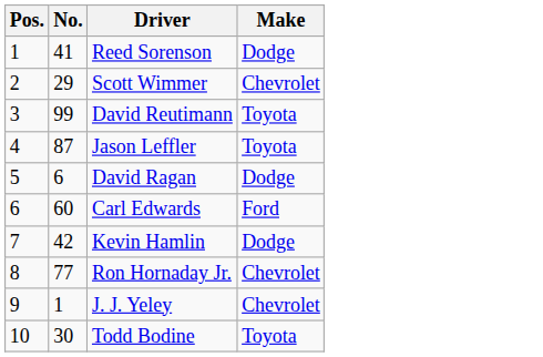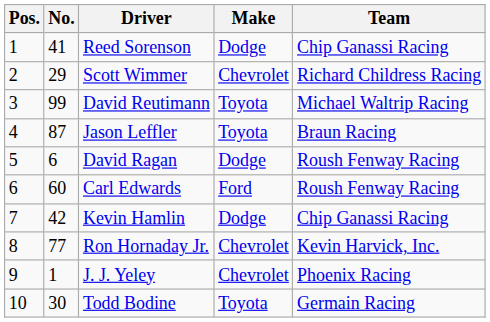 <table class="wikitable">
 <tr>
 <th>Pos.</th>
 <th>No.</th>
 <th>Driver</th>
 <th>Make</th>
+<th>Team</th>
 </tr>
 <tr>
 <td>1</td>
 <td>41</td>
 <td><a href='#'>Reed Sorenson</a></td>
 <td><a href='#'>Dodge</a></td>
+<td><a href='#'>Chip Ganassi Racing</a></td>
 </tr>
 <tr>
 <td>2</td>
 <td>29</td>
 <td><a href='#'>Scott Wimmer</a></td>
 <td><a href='#'>Chevrolet</a></td>
+<td><a href='#'>Richard Childress Racing</a></td>
 </tr>
 <tr>
 <td>3</td>
 <td>99</td>
 <td><a href='#'>David Reutimann</a></td>
 <td><a href='#'>Toyota</a></td>
+<td><a href='#'>Michael Waltrip Racing</a></td>
 </tr>
 <tr>
 <td>4</td>
 <td>87</td>
 <td><a href='#'>Jason Leffler</a></td>
 <td><a href='#'>Toyota</a></td>
+<td><a href='#'>Braun Racing</a></td>
 </tr>
 <tr>
 <td>5</td>
 <td>6</td>
 <td><a href='#'>David Ragan</a></td>
 <td><a href='#'>Dodge</a></td>
+<td><a href='#'>Roush Fenway Racing</a></td>
 </tr>
 <tr>
 <td>6</td>
 <td>60</td>
 <td><a href='#'>Carl Edwards</a></td>
 <td><a href='#'>Ford</a></td>
+<td><a href='#'>Roush Fenway Racing</a></td>
 </tr>
 <tr>
 <td>7</td>
 <td>42</td>
 <td><a href='#'>Kevin Hamlin</a></td>
 <td><a href='#'>Dodge</a></td>
+<td><a href='#'>Chip Ganassi Racing</a></td>
 </tr>
 <tr>
 <td>8</td>
 <td>77</td>
 <td><a href='#'>Ron Hornaday Jr.</a></td>
 <td><a href='#'>Chevrolet</a></td>
+<td><a href='#'>Kevin Harvick, Inc.</a></td>
 </tr>
 <tr>
 <td>9</td>
 <td>1</td>
 <td><a href='#'>J. J. Yeley</a></td>
 <td><a href='#'>Chevrolet</a></td>
+<td><a href='#'>Phoenix Racing</a></td>
 </tr>
 <tr>
 <td>10</td>
 <td>30</td>
 <td><a href='#'>Todd Bodine</a></td>
 <td><a href='#'>Toyota</a></td>
+<td><a href='#'>Germain Racing</a></td>
 </tr>
 </table>
